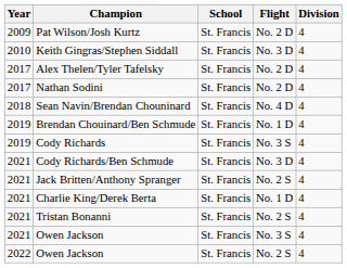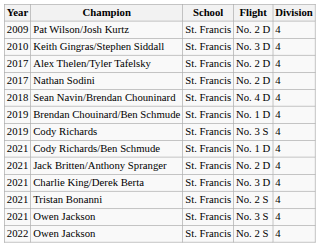 <table class="wikitable collapsible sortable">
 <tr>
 <th>Year</th>
 <th>Champion</th>
 <th>School</th>
 <th>Flight</th>
 <th>Division</th>
 </tr>
 <tr>
 <td>2009</td>
 <td>Pat Wilson/Josh Kurtz</td>
 <td>St. Francis</td>
 <td>No. 2 D</td>
 <td>4</td>
 </tr>
 <tr>
 <td>2010</td>
 <td>Keith Gingras/Stephen Siddall</td>
 <td>St. Francis</td>
 <td>No. 3 D</td>
 <td>4</td>
 </tr>
 <tr>
 <td>2017</td>
 <td>Alex Thelen/Tyler Tafelsky</td>
 <td>St. Francis</td>
 <td>No. 2 D</td>
 <td>4</td>
 </tr>
 <tr>
 <td>2017</td>
 <td>Nathan Sodini</td>
 <td>St. Francis</td>
 <td>No. 2 D</td>
 <td>4</td>
 </tr>
 <tr>
 <td>2018</td>
 <td>Sean Navin/Brendan Chouninard</td>
 <td>St. Francis</td>
 <td>No. 4 D</td>
 <td>4</td>
 </tr>
 <tr>
 <td>2019</td>
 <td>Brendan Chouinard/Ben Schmude</td>
 <td>St. Francis</td>
 <td>No. 1 D</td>
 <td>4</td>
 </tr>
 <tr>
 <td>2019</td>
 <td>Cody Richards</td>
 <td>St. Francis</td>
 <td>No. 3 S</td>
 <td>4</td>
 </tr>
 <tr>
 <td>2021</td>
 <td>Cody Richards/Ben Schmude</td>
 <td>St. Francis</td>
-<td>No. 3 D</td>
+<td>No. 1 D</td>
 <td>4</td>
 </tr>
 <tr>
 <td>2021</td>
 <td>Jack Britten/Anthony Spranger</td>
 <td>St. Francis</td>
-<td>No. 2 S</td>
+<td>No. 2 D</td>
 <td>4</td>
 </tr>
 <tr>
 <td>2021</td>
 <td>Charlie King/Derek Berta</td>
 <td>St. Francis</td>
-<td>No. 1 D</td>
+<td>No. 3 D</td>
 <td>4</td>
 </tr>
 <tr>
 <td>2021</td>
 <td>Tristan Bonanni</td>
 <td>St. Francis</td>
 <td>No. 2 S</td>
 <td>4</td>
 </tr>
 <tr>
 <td>2021</td>
 <td>Owen Jackson</td>
 <td>St. Francis</td>
 <td>No. 3 S</td>
 <td>4</td>
 </tr>
 <tr>
 <td>2022</td>
 <td>Owen Jackson</td>
 <td>St. Francis</td>
 <td>No. 2 S</td>
 <td>4</td>
 </tr>
 </table>
